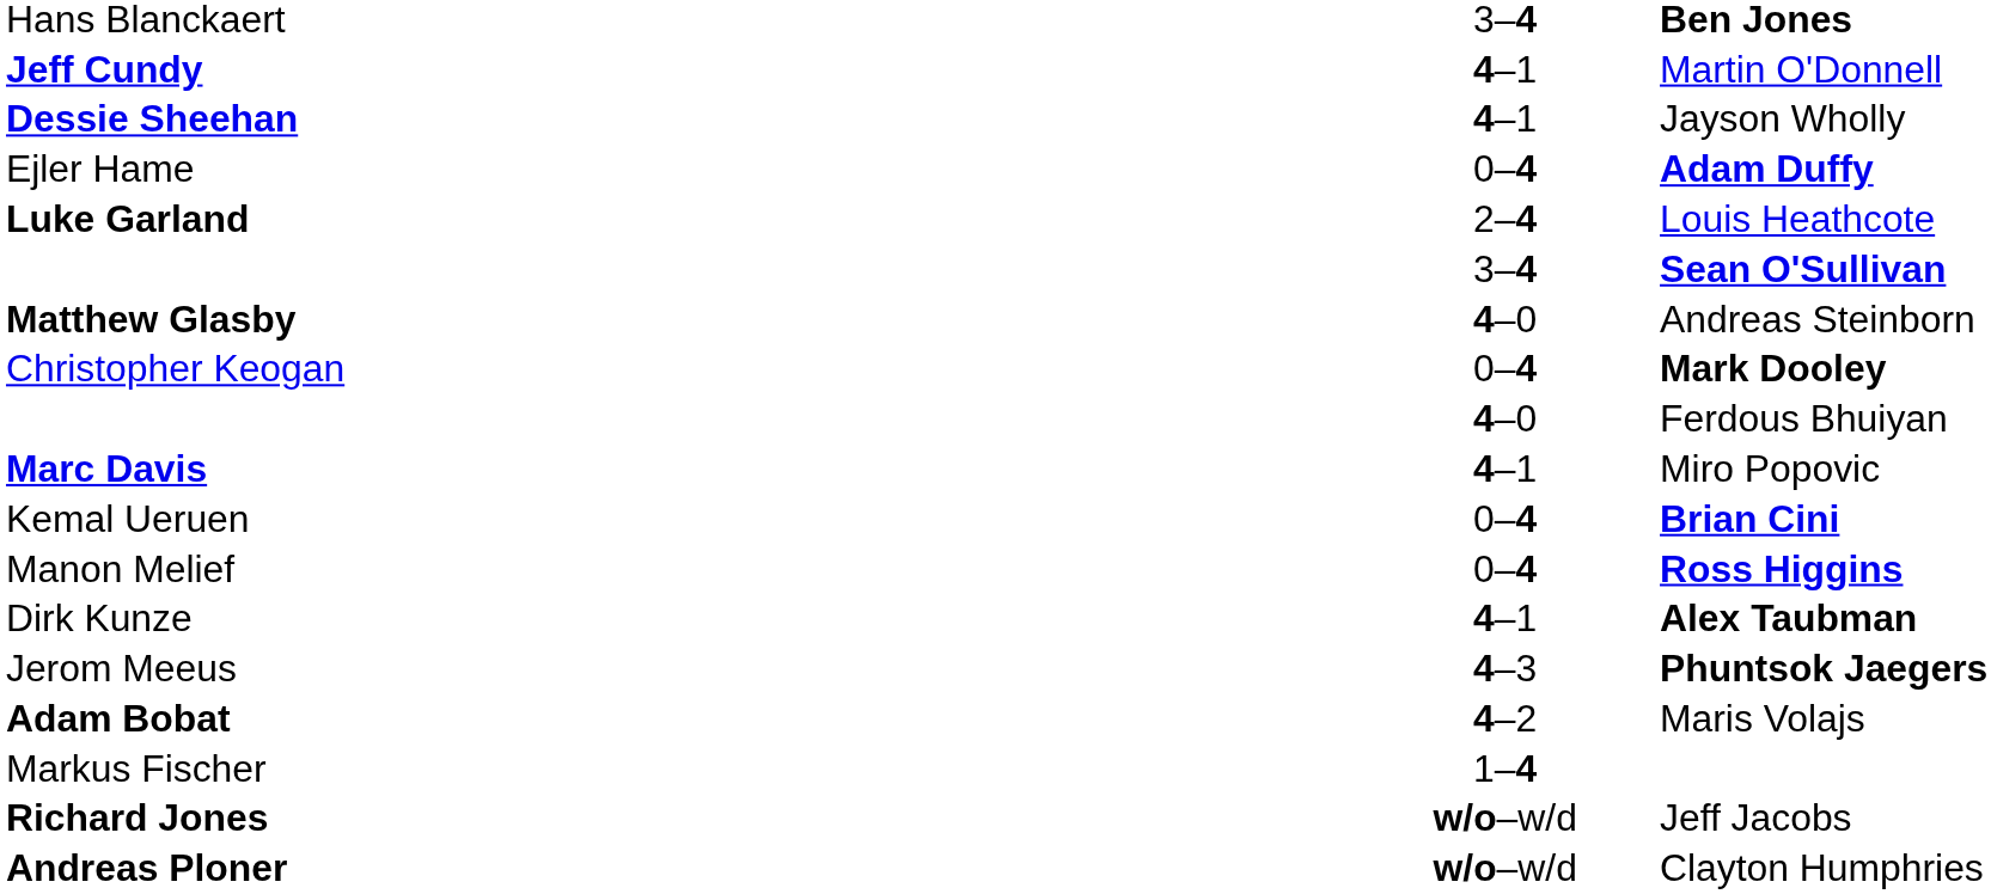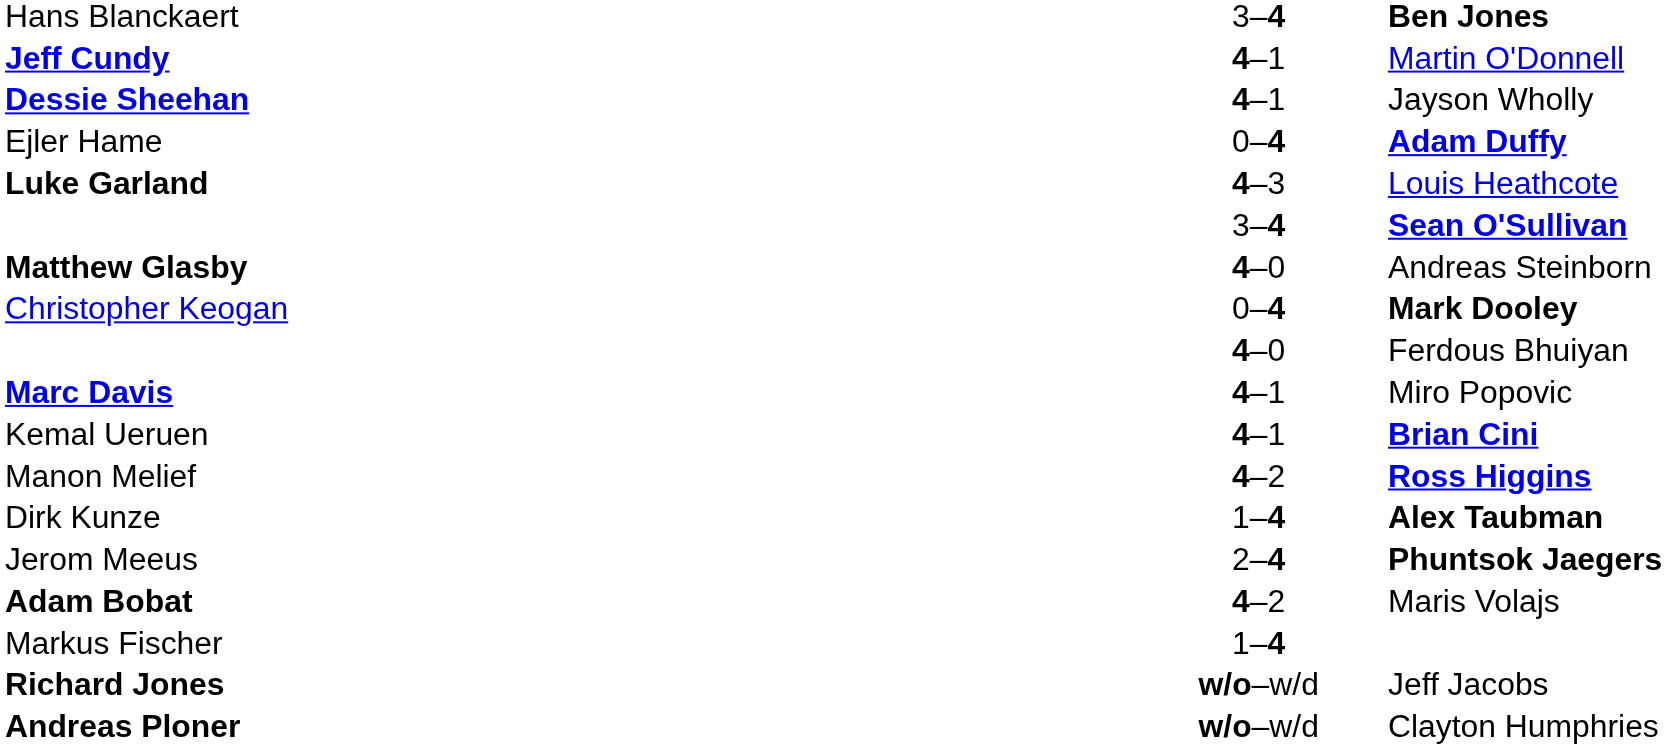 <table width="100%" cellspacing="1">
 <tr>
 <th width=45%></th>
 <th width=10%></th>
 <th width=45%></th>
 </tr>
 <tr>
 <td> Hans Blanckaert</td>
 <td align="center">3–<strong>4</strong></td>
 <td> <strong>Ben Jones</strong></td>
 </tr>
 <tr>
 <td> <strong><a href='#'>Jeff Cundy</a></strong></td>
 <td align="center"><strong>4</strong>–1</td>
 <td> <a href='#'>Martin O'Donnell</a></td>
 </tr>
 <tr>
 <td> <strong><a href='#'>Dessie Sheehan</a></strong></td>
 <td align="center"><strong>4</strong>–1</td>
 <td> Jayson Wholly</td>
 </tr>
 <tr>
 <td> Ejler Hame</td>
 <td align="center">0–<strong>4</strong></td>
 <td> <strong><a href='#'>Adam Duffy</a></strong></td>
 </tr>
 <tr>
 <td> <strong>Luke Garland</strong></td>
-<td align="center">2–<strong>4</strong></td>
+<td align="center"><strong>4</strong>–3</td>
 <td> <a href='#'>Louis Heathcote</a></td>
 </tr>
 <tr>
 <td></td>
 <td align="center">3–<strong>4</strong></td>
 <td> <strong><a href='#'>Sean O'Sullivan</a></strong></td>
 </tr>
 <tr>
 <td> <strong>Matthew Glasby</strong></td>
 <td align="center"><strong>4</strong>–0</td>
 <td> Andreas Steinborn</td>
 </tr>
 <tr>
 <td> <a href='#'>Christopher Keogan</a></td>
 <td align="center">0–<strong>4</strong></td>
 <td> <strong>Mark Dooley</strong></td>
 </tr>
 <tr>
 <td></td>
 <td align="center"><strong>4</strong>–0</td>
 <td> Ferdous Bhuiyan</td>
 </tr>
 <tr>
 <td> <strong><a href='#'>Marc Davis</a></strong></td>
 <td align="center"><strong>4</strong>–1</td>
 <td> Miro Popovic</td>
 </tr>
 <tr>
 <td> Kemal Ueruen</td>
-<td align="center">0–<strong>4</strong></td>
+<td align="center"><strong>4</strong>–1</td>
 <td> <strong><a href='#'>Brian Cini</a></strong></td>
 </tr>
 <tr>
 <td> Manon Melief</td>
-<td align="center">0–<strong>4</strong></td>
+<td align="center"><strong>4</strong>–2</td>
 <td> <strong><a href='#'>Ross Higgins</a></strong></td>
 </tr>
 <tr>
 <td> Dirk Kunze</td>
-<td align="center"><strong>4</strong>–1</td>
+<td align="center">1–<strong>4</strong></td>
 <td> <strong>Alex Taubman</strong></td>
 </tr>
 <tr>
 <td> Jerom Meeus</td>
-<td align="center"><strong>4</strong>–3</td>
+<td align="center">2–<strong>4</strong></td>
 <td> <strong>Phuntsok Jaegers</strong></td>
 </tr>
 <tr>
 <td> <strong>Adam Bobat</strong></td>
 <td align="center"><strong>4</strong>–2</td>
 <td> Maris Volajs</td>
 </tr>
 <tr>
 <td> Markus Fischer</td>
 <td align="center">1–<strong>4</strong></td>
 <td></td>
 </tr>
 <tr>
 <td> <strong>Richard Jones</strong></td>
 <td align="center"><strong>w/o</strong>–w/d</td>
 <td> Jeff Jacobs</td>
 </tr>
 <tr>
 <td> <strong>Andreas Ploner</strong></td>
 <td align="center"><strong>w/o</strong>–w/d</td>
 <td> Clayton Humphries</td>
 </tr>
 </table>
